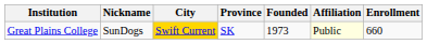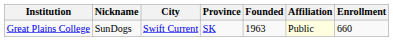 <table class="wikitable sortable">
 <tr>
 <th>Institution</th>
 <th>Nickname</th>
 <th>City</th>
 <th>Province</th>
 <th>Founded</th>
 <th>Affiliation</th>
 <th>Enrollment</th>
 </tr>
 <tr>
 <td><a href='#'>Great Plains College</a></td>
 <td>SunDogs</td>
-<td style="background: gold;"><a href='#'>Swift Current</a></td>
+<td><a href='#'>Swift Current</a></td>
 <td><a href='#'>SK</a></td>
-<td>1973</td>
+<td>1963</td>
 <td style="background: lightyellow;">Public</td>
 <td>660</td>
 </tr>
 </table>
